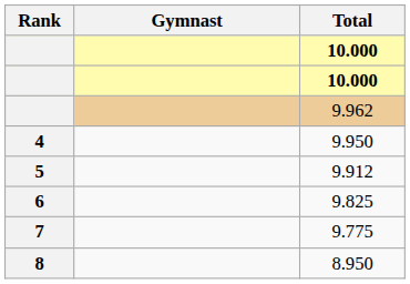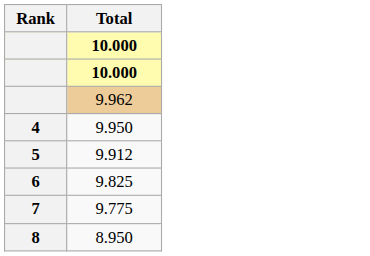 <table class="wikitable sortable" style="text-align:center; font-size:95%">
 <tr>
 <th scope="col" style="width:50px;">Rank</th>
-<th scope="col" style="width:180px;">Gymnast</th>
 <th scope="col" style="width:80px;">Total</th>
 </tr>
 <tr style="background:#fffcaf;">
 <th scope=row style="text-align:center"></th>
-<td style="text-align:left;"></td>
 <td><strong>10.000</strong></td>
 </tr>
 <tr style="background:#fffcaf;">
 <th scope=row style="text-align:center"></th>
-<td style="text-align:left;"></td>
 <td><strong>10.000</strong></td>
 </tr>
 <tr style="background:#ec9;">
 <th scope=row style="text-align:center"></th>
-<td style="text-align:left;"></td>
 <td>9.962</td>
 </tr>
 <tr>
 <th scope=row style="text-align:center">4</th>
-<td style="text-align:left;"></td>
 <td>9.950</td>
 </tr>
 <tr>
 <th scope=row style="text-align:center">5</th>
-<td style="text-align:left;"></td>
 <td>9.912</td>
 </tr>
 <tr>
 <th scope=row style="text-align:center">6</th>
-<td style="text-align:left;"></td>
 <td>9.825</td>
 </tr>
 <tr>
 <th scope=row style="text-align:center">7</th>
-<td style="text-align:left;"></td>
 <td>9.775</td>
 </tr>
 <tr>
 <th scope=row style="text-align:center">8</th>
-<td style="text-align:left;"></td>
 <td>8.950</td>
 </tr>
 </table>
